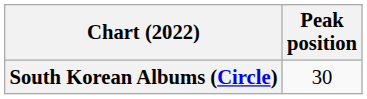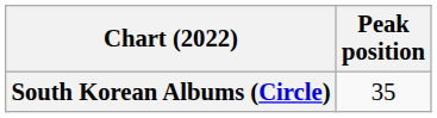 <table class="wikitable plainrowheaders" style="text-align:center">
 <tr>
 <th scope="col">Chart (2022)</th>
 <th scope="col">Peak<br>position</th>
 </tr>
 <tr>
 <th scope="row">South Korean Albums (<a href='#'>Circle</a>)</th>
-<td>30</td>
+<td>35</td>
 </tr>
 </table>
